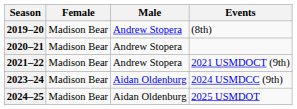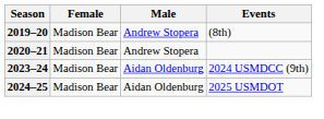 <table class="wikitable">
 <tr>
 <th scope="col">Season</th>
 <th scope="col">Female</th>
 <th scope="col">Male</th>
 <th scope="col">Events</th>
 </tr>
 <tr>
 <th scope="row">2019–20</th>
 <td>Madison Bear</td>
 <td><a href='#'>Andrew Stopera</a></td>
 <td> (8th)</td>
 </tr>
 <tr>
 <th scope="row">2020–21</th>
 <td>Madison Bear</td>
 <td>Andrew Stopera</td>
 <td> </td>
 </tr>
 <tr>
-<th scope="row">2021–22</th>
-<td>Madison Bear</td>
-<td>Andrew Stopera</td>
-<td><a href='#'>2021 USMDOCT</a> (9th)</td>
-</tr>
-<tr>
 <th scope="row">2023–24</th>
 <td>Madison Bear</td>
 <td><a href='#'>Aidan Oldenburg</a></td>
 <td><a href='#'>2024 USMDCC</a> (9th)</td>
 </tr>
 <tr>
 <th scope="row">2024–25</th>
 <td>Madison Bear</td>
 <td>Aidan Oldenburg</td>
 <td><a href='#'>2025 USMDOT</a> </td>
 </tr>
 </table>
